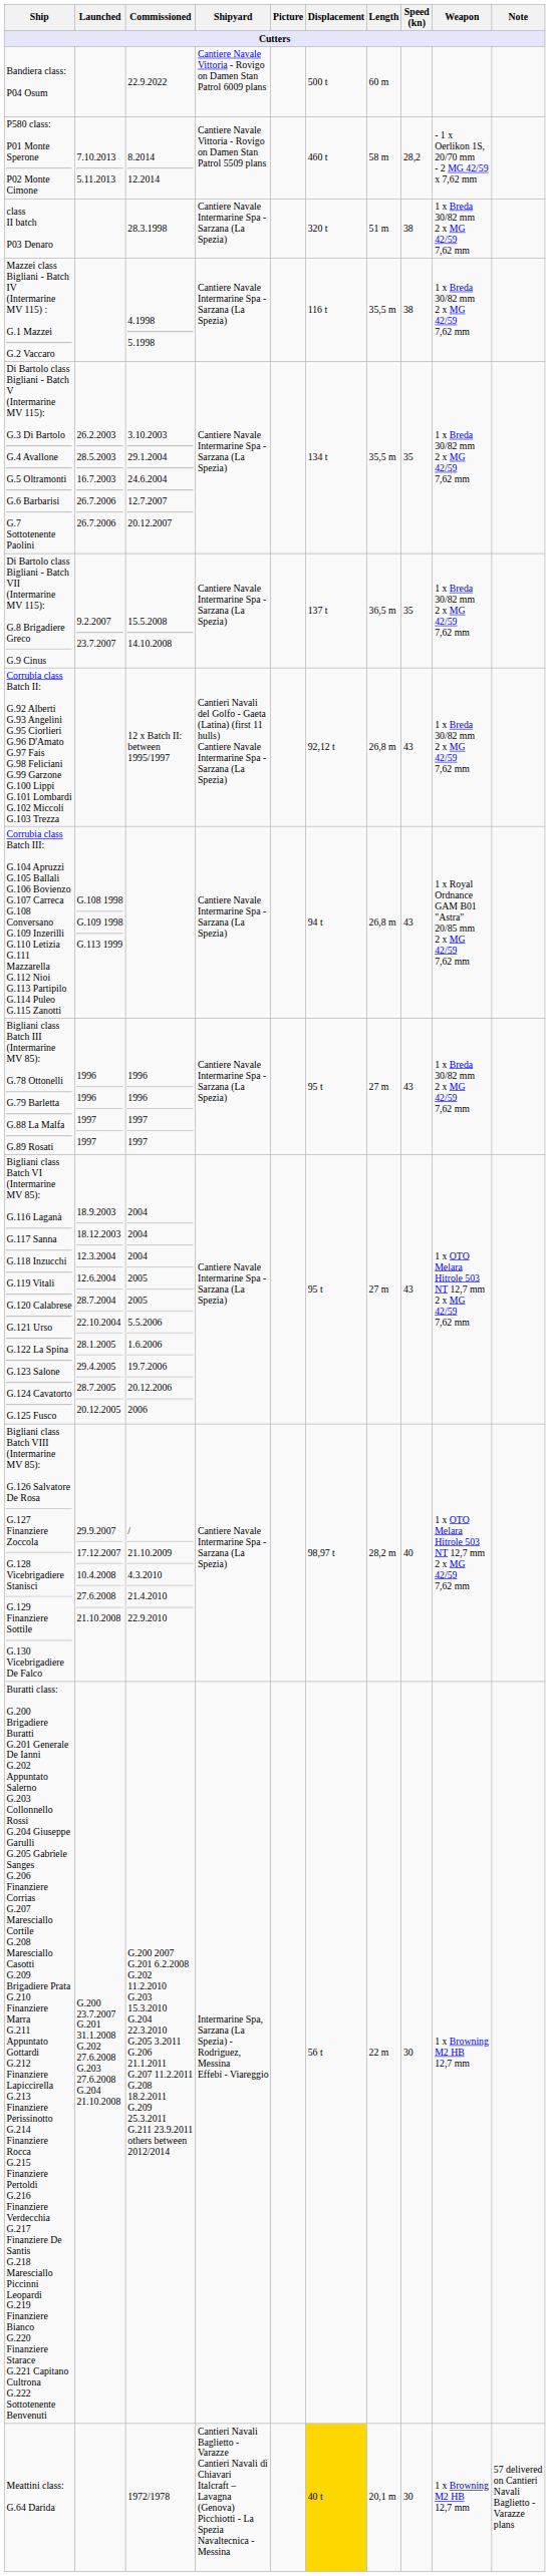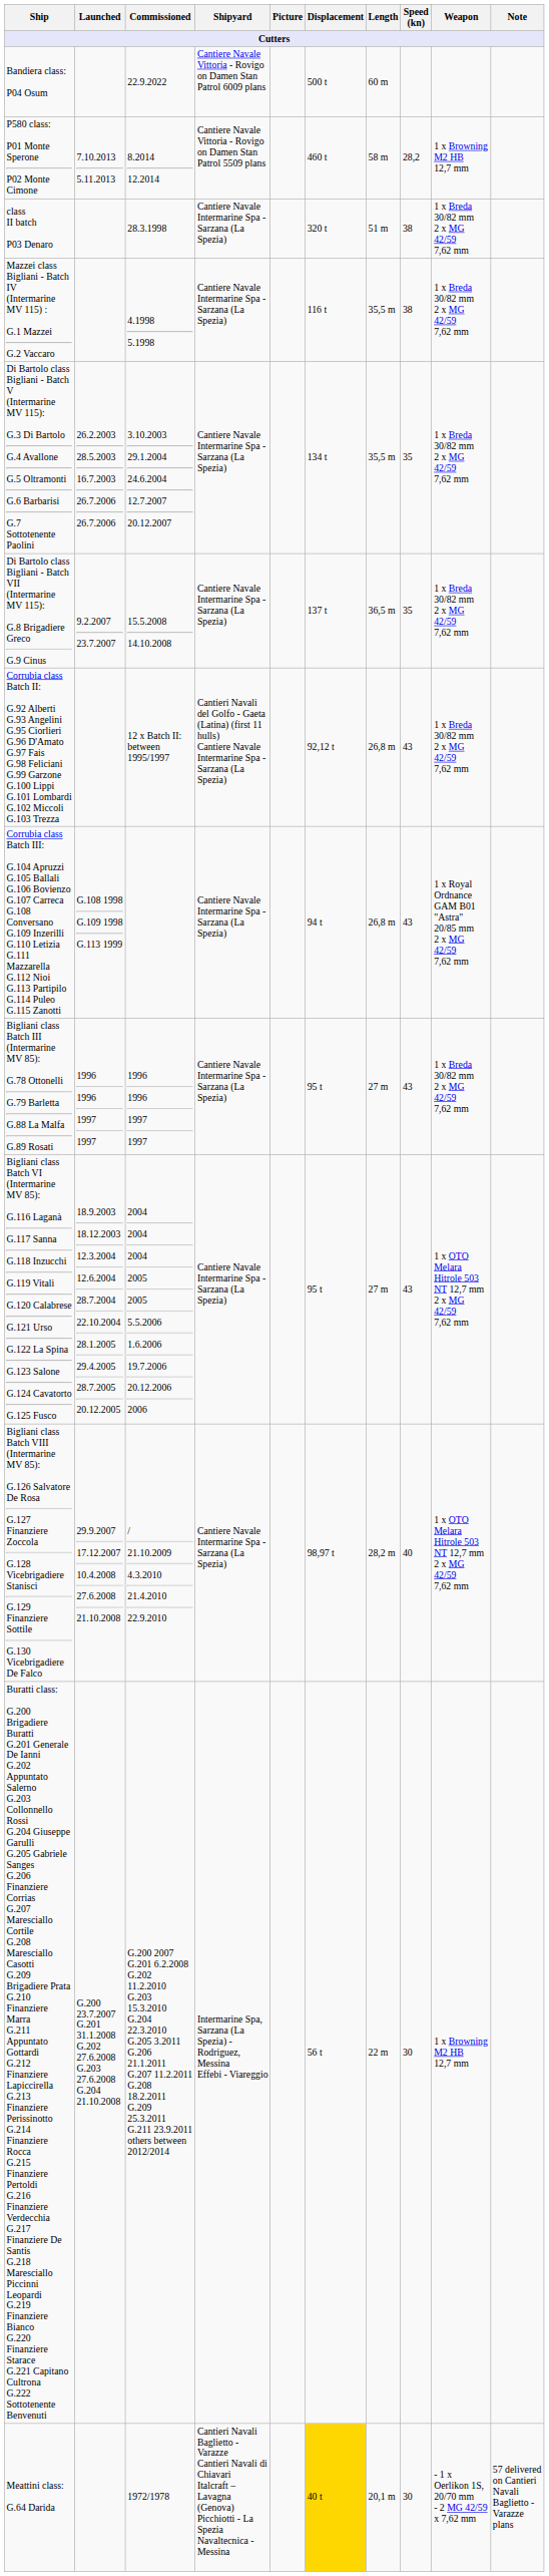 <table class="wikitable" style="margin:auto; width:100%;">
 <tr>
 <th style="text-align: center;">Ship</th>
 <th style="text-align: center;">Launched</th>
 <th style="text-align: center;">Commissioned</th>
 <th style="text-align: center;">Shipyard</th>
 <th style="text-align: center;">Picture</th>
 <th style="text-align: center;">Displacement</th>
 <th style="text-align: center;">Length</th>
 <th style="text-align: center;">Speed (kn)</th>
 <th style="text-align: center;">Weapon</th>
 <th style="text-align: center;">Note</th>
 </tr>
 <tr>
 <th colspan="10" style="background: lavender;">Cutters</th>
 </tr>
 <tr>
 <td>Bandiera class:<br><br>P04 Osum</td>
 <td></td>
 <td>22.9.2022</td>
 <td><a href='#'>Cantiere Navale Vittoria</a> - Rovigo on Damen Stan Patrol 6009 plans<br><br><br></td>
 <td></td>
 <td>500 t</td>
 <td>60 m</td>
 <td></td>
 <td></td>
 <td></td>
 </tr>
 <tr>
 <td>P580 class:<br><br>P01 Monte Sperone<hr>P02 Monte Cimone</td>
 <td><br><br>7.10.2013<hr>5.11.2013</td>
 <td><br><br>8.2014<hr>12.2014</td>
 <td>Cantiere Navale Vittoria - Rovigo on Damen Stan Patrol 5509 plans<br><br><br></td>
 <td></td>
 <td>460 t</td>
 <td>58 m</td>
 <td>28,2</td>
-<td>- 1 x Oerlikon 1S, 20/70 mm<br>- 2 <a href='#'>MG 42/59</a> x 7,62 mm</td>
+<td>1 x <a href='#'>Browning M2 HB</a> 12,7 mm</td>
 <td></td>
 </tr>
 <tr>
 <td> class<br>II batch<br><br>P03 Denaro</td>
 <td></td>
 <td>28.3.1998</td>
 <td>Cantiere Navale Intermarine Spa - Sarzana (La Spezia)<br><br></td>
 <td></td>
 <td>320 t</td>
 <td>51 m</td>
 <td>38</td>
 <td>1 x <a href='#'>Breda</a> 30/82 mm<br>2 x <a href='#'>MG 42/59</a> 7,62 mm</td>
 <td></td>
 </tr>
 <tr>
 <td>Mazzei class<br>Bigliani - Batch IV<br>(Intermarine MV 115) :<br><br>G.1 Mazzei<hr>G.2 Vaccaro</td>
 <td></td>
 <td><br><br><br><br>4.1998<hr>5.1998</td>
 <td>Cantiere Navale Intermarine Spa - Sarzana (La Spezia)<br><br></td>
 <td></td>
 <td>116 t</td>
 <td>35,5 m</td>
 <td>38</td>
 <td>1 x <a href='#'>Breda</a> 30/82 mm<br>2 x <a href='#'>MG 42/59</a> 7,62 mm</td>
 <td></td>
 </tr>
 <tr>
 <td>Di Bartolo class<br>Bigliani - Batch V<br>(Intermarine MV 115):<br><br>G.3 Di Bartolo<hr>G.4 Avallone<hr>G.5 Oltramonti<hr>G.6 Barbarisi<hr>G.7 Sottotenente Paolini</td>
 <td><br><br><br><br>26.2.2003<hr>28.5.2003<hr>16.7.2003<hr>26.7.2006<hr>26.7.2006</td>
 <td><br><br><br><br>3.10.2003<hr>29.1.2004<hr>24.6.2004<hr>12.7.2007<hr>20.12.2007</td>
 <td>Cantiere Navale Intermarine Spa - Sarzana (La Spezia)<br><br></td>
 <td></td>
 <td>134 t</td>
 <td>35,5 m</td>
 <td>35</td>
 <td>1 x <a href='#'>Breda</a> 30/82 mm<br>2 x <a href='#'>MG 42/59</a> 7,62 mm</td>
 <td></td>
 </tr>
 <tr>
 <td>Di Bartolo class<br>Bigliani - Batch VII<br>(Intermarine MV 115):<br><br>G.8 Brigadiere Greco<hr>G.9 Cinus</td>
 <td><br><br><br><br>9.2.2007<hr>23.7.2007</td>
 <td><br><br><br><br>15.5.2008<hr>14.10.2008</td>
 <td>Cantiere Navale Intermarine Spa - Sarzana (La Spezia)<br><br></td>
 <td></td>
 <td>137 t</td>
 <td>36,5 m</td>
 <td>35</td>
 <td>1 x <a href='#'>Breda</a> 30/82 mm<br>2 x <a href='#'>MG 42/59</a> 7,62 mm</td>
 <td></td>
 </tr>
 <tr>
 <td><a href='#'>Corrubia class</a><br>Batch II:<br><br>G.92 Alberti<br>G.93 Angelini<br>G.95 Ciorlieri<br>G.96 D'Amato<br>G.97 Fais<br>G.98 Feliciani<br>G.99 Garzone<br>G.100 Lippi<br>G.101 Lombardi<br>G.102 Miccoli<br>G.103 Trezza</td>
 <td></td>
 <td>12 x Batch II:<br>between 1995/1997</td>
 <td>Cantieri Navali del Golfo - Gaeta (Latina) (first 11 hulls)<br> Cantiere Navale Intermarine Spa - Sarzana (La Spezia)<br><br></td>
 <td></td>
 <td>92,12 t</td>
 <td>26,8 m</td>
 <td>43</td>
 <td>1 x <a href='#'>Breda</a> 30/82 mm<br>2 x <a href='#'>MG 42/59</a> 7,62 mm</td>
 <td></td>
 </tr>
 <tr>
 <td><a href='#'>Corrubia class</a><br>Batch III:<br><br>G.104 Apruzzi<br>G.105 Ballali<br>G.106 Bovienzo<br>G.107 Carreca<br>G.108 Conversano<br>G.109 Inzerilli<br>G.110 Letizia<br>G.111 Mazzarella<br>G.112 Nioi<br>G.113 Partipilo<br>G.114 Puleo<br>G.115 Zanotti</td>
 <td>G.108 1998<hr>G.109 1998<hr>G.113 1999</td>
 <td></td>
 <td>Cantiere Navale Intermarine Spa - Sarzana (La Spezia)<br><br></td>
 <td></td>
 <td>94 t</td>
 <td>26,8 m</td>
 <td>43</td>
 <td>1 x Royal Ordnance GAM B01 "Astra" 20/85 mm<br>2 x <a href='#'>MG 42/59</a> 7,62 mm</td>
 <td></td>
 </tr>
 <tr>
 <td>Bigliani class<br>Batch III<br>(Intermarine MV 85):<br><br>G.78 Ottonelli<hr>G.79 Barletta<hr>G.88 La Malfa<hr>G.89 Rosati<br></td>
 <td><br><br><br><br>1996<hr>1996<hr>1997<hr>1997</td>
 <td><br><br><br><br>1996<hr>1996<hr>1997<hr>1997</td>
 <td>Cantiere Navale Intermarine Spa - Sarzana (La Spezia)<br><br></td>
 <td></td>
 <td>95 t</td>
 <td>27 m</td>
 <td>43</td>
 <td>1 x <a href='#'>Breda</a> 30/82 mm<br>2 x <a href='#'>MG 42/59</a> 7,62 mm</td>
 <td></td>
 </tr>
 <tr>
 <td>Bigliani class<br>Batch VI<br>(Intermarine MV 85):<br><br>G.116 Laganà<hr>G.117 Sanna<hr>G.118 Inzucchi<hr>G.119 Vitali<hr>G.120 Calabrese<hr>G.121 Urso<hr>G.122 La Spina<hr>G.123 Salone<hr>G.124 Cavatorto<hr>G.125 Fusco</td>
 <td><br><br><br><br>18.9.2003<hr>18.12.2003<hr>12.3.2004<hr>12.6.2004<hr>28.7.2004<hr>22.10.2004<hr>28.1.2005<hr>29.4.2005<hr>28.7.2005<hr>20.12.2005</td>
 <td><br><br><br><br>2004<hr>2004<hr>2004<hr>2005<hr>2005<hr>5.5.2006<hr>1.6.2006<hr>19.7.2006<hr>20.12.2006<hr>2006</td>
 <td>Cantiere Navale Intermarine Spa - Sarzana (La Spezia)<br><br></td>
 <td></td>
 <td>95 t</td>
 <td>27 m</td>
 <td>43</td>
 <td>1 x <a href='#'>OTO Melara Hitrole 503 NT</a> 12,7 mm<br>2 x <a href='#'>MG 42/59</a> 7,62 mm</td>
 <td></td>
 </tr>
 <tr>
 <td>Bigliani class<br>Batch VIII<br>(Intermarine MV 85):<br><br>G.126 Salvatore De Rosa<hr>G.127 Finanziere Zoccola<hr>G.128 Vicebrigadiere Stanisci<hr>G.129 Finanziere Sottile<hr>G.130 Vicebrigadiere De Falco</td>
 <td><br><br><br><br>29.9.2007<hr>17.12.2007<hr>10.4.2008<hr>27.6.2008<hr>21.10.2008</td>
 <td><br><br><br><br>/<hr>21.10.2009<hr>4.3.2010<hr>21.4.2010<hr>22.9.2010</td>
 <td>Cantiere Navale Intermarine Spa - Sarzana (La Spezia)<br><br></td>
 <td></td>
 <td>98,97 t</td>
 <td>28,2 m</td>
 <td>40</td>
 <td>1 x <a href='#'>OTO Melara Hitrole 503 NT</a> 12,7 mm<br>2 x <a href='#'>MG 42/59</a> 7,62 mm</td>
 <td></td>
 </tr>
 <tr>
 <td>Buratti class:<br><br>G.200 Brigadiere Buratti<br>G.201 Generale De Ianni<br>G.202 Appuntato Salerno<br>G.203 Collonnello Rossi<br>G.204 Giuseppe Garulli<br>G.205 Gabriele Sanges<br>G.206 Finanziere Corrias<br>G.207 Maresciallo Cortile<br>G.208 Maresciallo Casotti<br>G.209 Brigadiere Prata<br>G.210 Finanziere Marra<br>G.211 Appuntato Gottardi<br>G.212 Finanziere Lapiccirella<br>G.213 Finanziere Perissinotto<br>G.214 Finanziere Rocca<br>G.215 Finanziere Pertoldi<br>G.216 Finanziere Verdecchia<br>G.217 Finanziere De Santis<br>G.218 Maresciallo Piccinni Leopardi<br>G.219 Finanziere Bianco<br>G.220 Finanziere Starace<br>G.221 Capitano Cultrona<br>G.222 Sottotenente Benvenuti</td>
 <td>G.200 23.7.2007<br>G.201 31.1.2008<br>G.202 27.6.2008<br>G.203 27.6.2008<br>G.204 21.10.2008</td>
 <td>G.200 2007<br>G.201 6.2.2008<br>G.202 11.2.2010<br>G.203 15.3.2010<br>G.204 22.3.2010<br>G.205 3.2011<br>G.206 21.1.2011<br>G.207 11.2.2011<br>G.208 18.2.2011<br>G.209 25.3.2011<br>G.211 23.9.2011<br>others between 2012/2014</td>
 <td>Intermarine Spa, Sarzana (La Spezia) - Rodriguez, Messina<br>Effebi - Viareggio<br><br></td>
 <td><br><br><br></td>
 <td>56 t</td>
 <td>22 m</td>
 <td>30</td>
 <td>1 x <a href='#'>Browning M2 HB</a> 12,7 mm</td>
 <td></td>
 </tr>
 <tr>
 <td>Meattini class:<br><br>G.64 Darida</td>
 <td></td>
 <td>1972/1978</td>
 <td>Cantieri Navali Baglietto - Varazze<br>Cantieri Navali di Chiavari<br>Italcraft – Lavagna (Genova)<br>Picchiotti - La Spezia<br>Navaltecnica - Messina<br><br></td>
 <td><br><br><br></td>
 <td style="background: gold;">40 t</td>
 <td>20,1 m</td>
 <td>30</td>
-<td>1 x <a href='#'>Browning M2 HB</a> 12,7 mm</td>
+<td>- 1 x Oerlikon 1S, 20/70 mm<br>- 2 <a href='#'>MG 42/59</a> x 7,62 mm</td>
 <td>57 delivered<br>on Cantieri Navali Baglietto - Varazze plans</td>
 </tr>
 </table>
